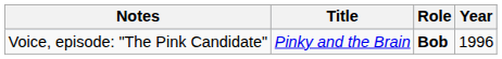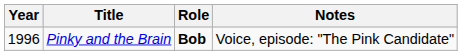 <table class="wikitable sortable">
 <tr style="background:#b0c4de; text-align:center;">
-<th>Notes</th>
+<th>Year</th>
 <th>Title</th>
 <th>Role</th>
-<th>Year</th>
+<th>Notes</th>
 </tr>
 <tr>
-<td>Voice, episode: "The Pink Candidate"</td>
+<td>1996</td>
 <td><em><a href='#'>Pinky and the Brain</a></em></td>
 <td><strong>Bob</strong></td>
-<td>1996</td>
+<td>Voice, episode: "The Pink Candidate"</td>
 </tr>
 </table>
